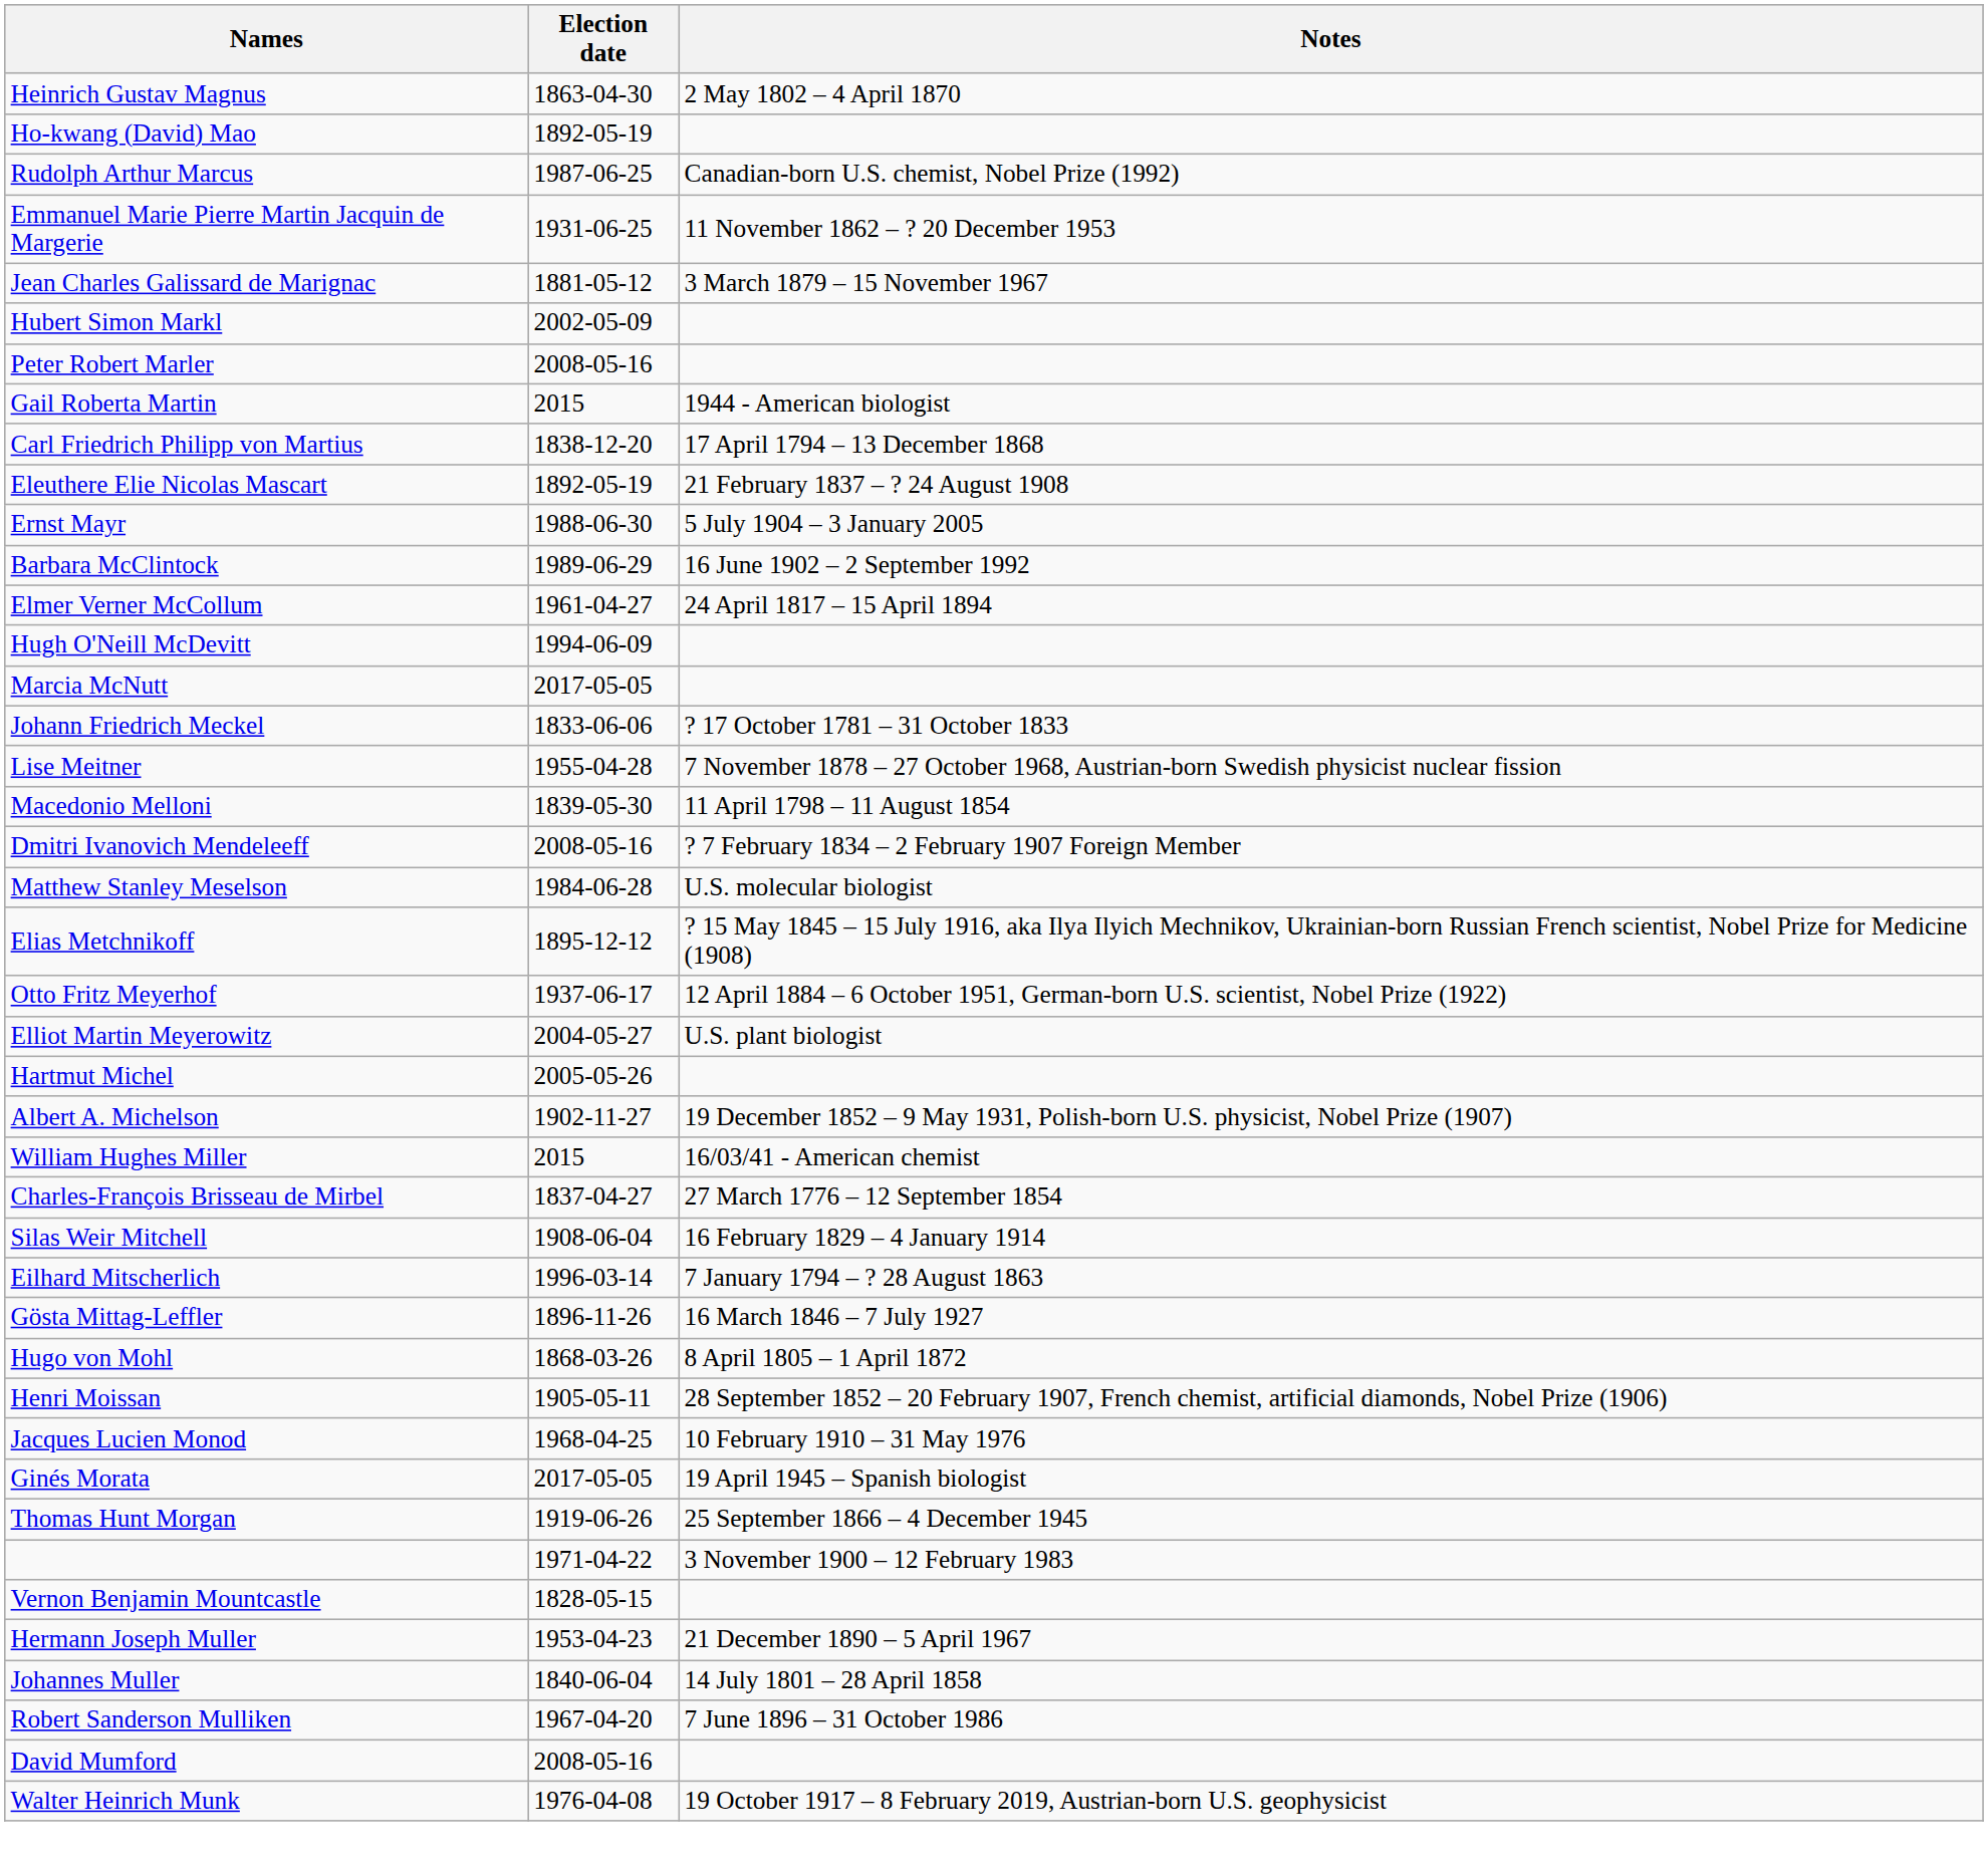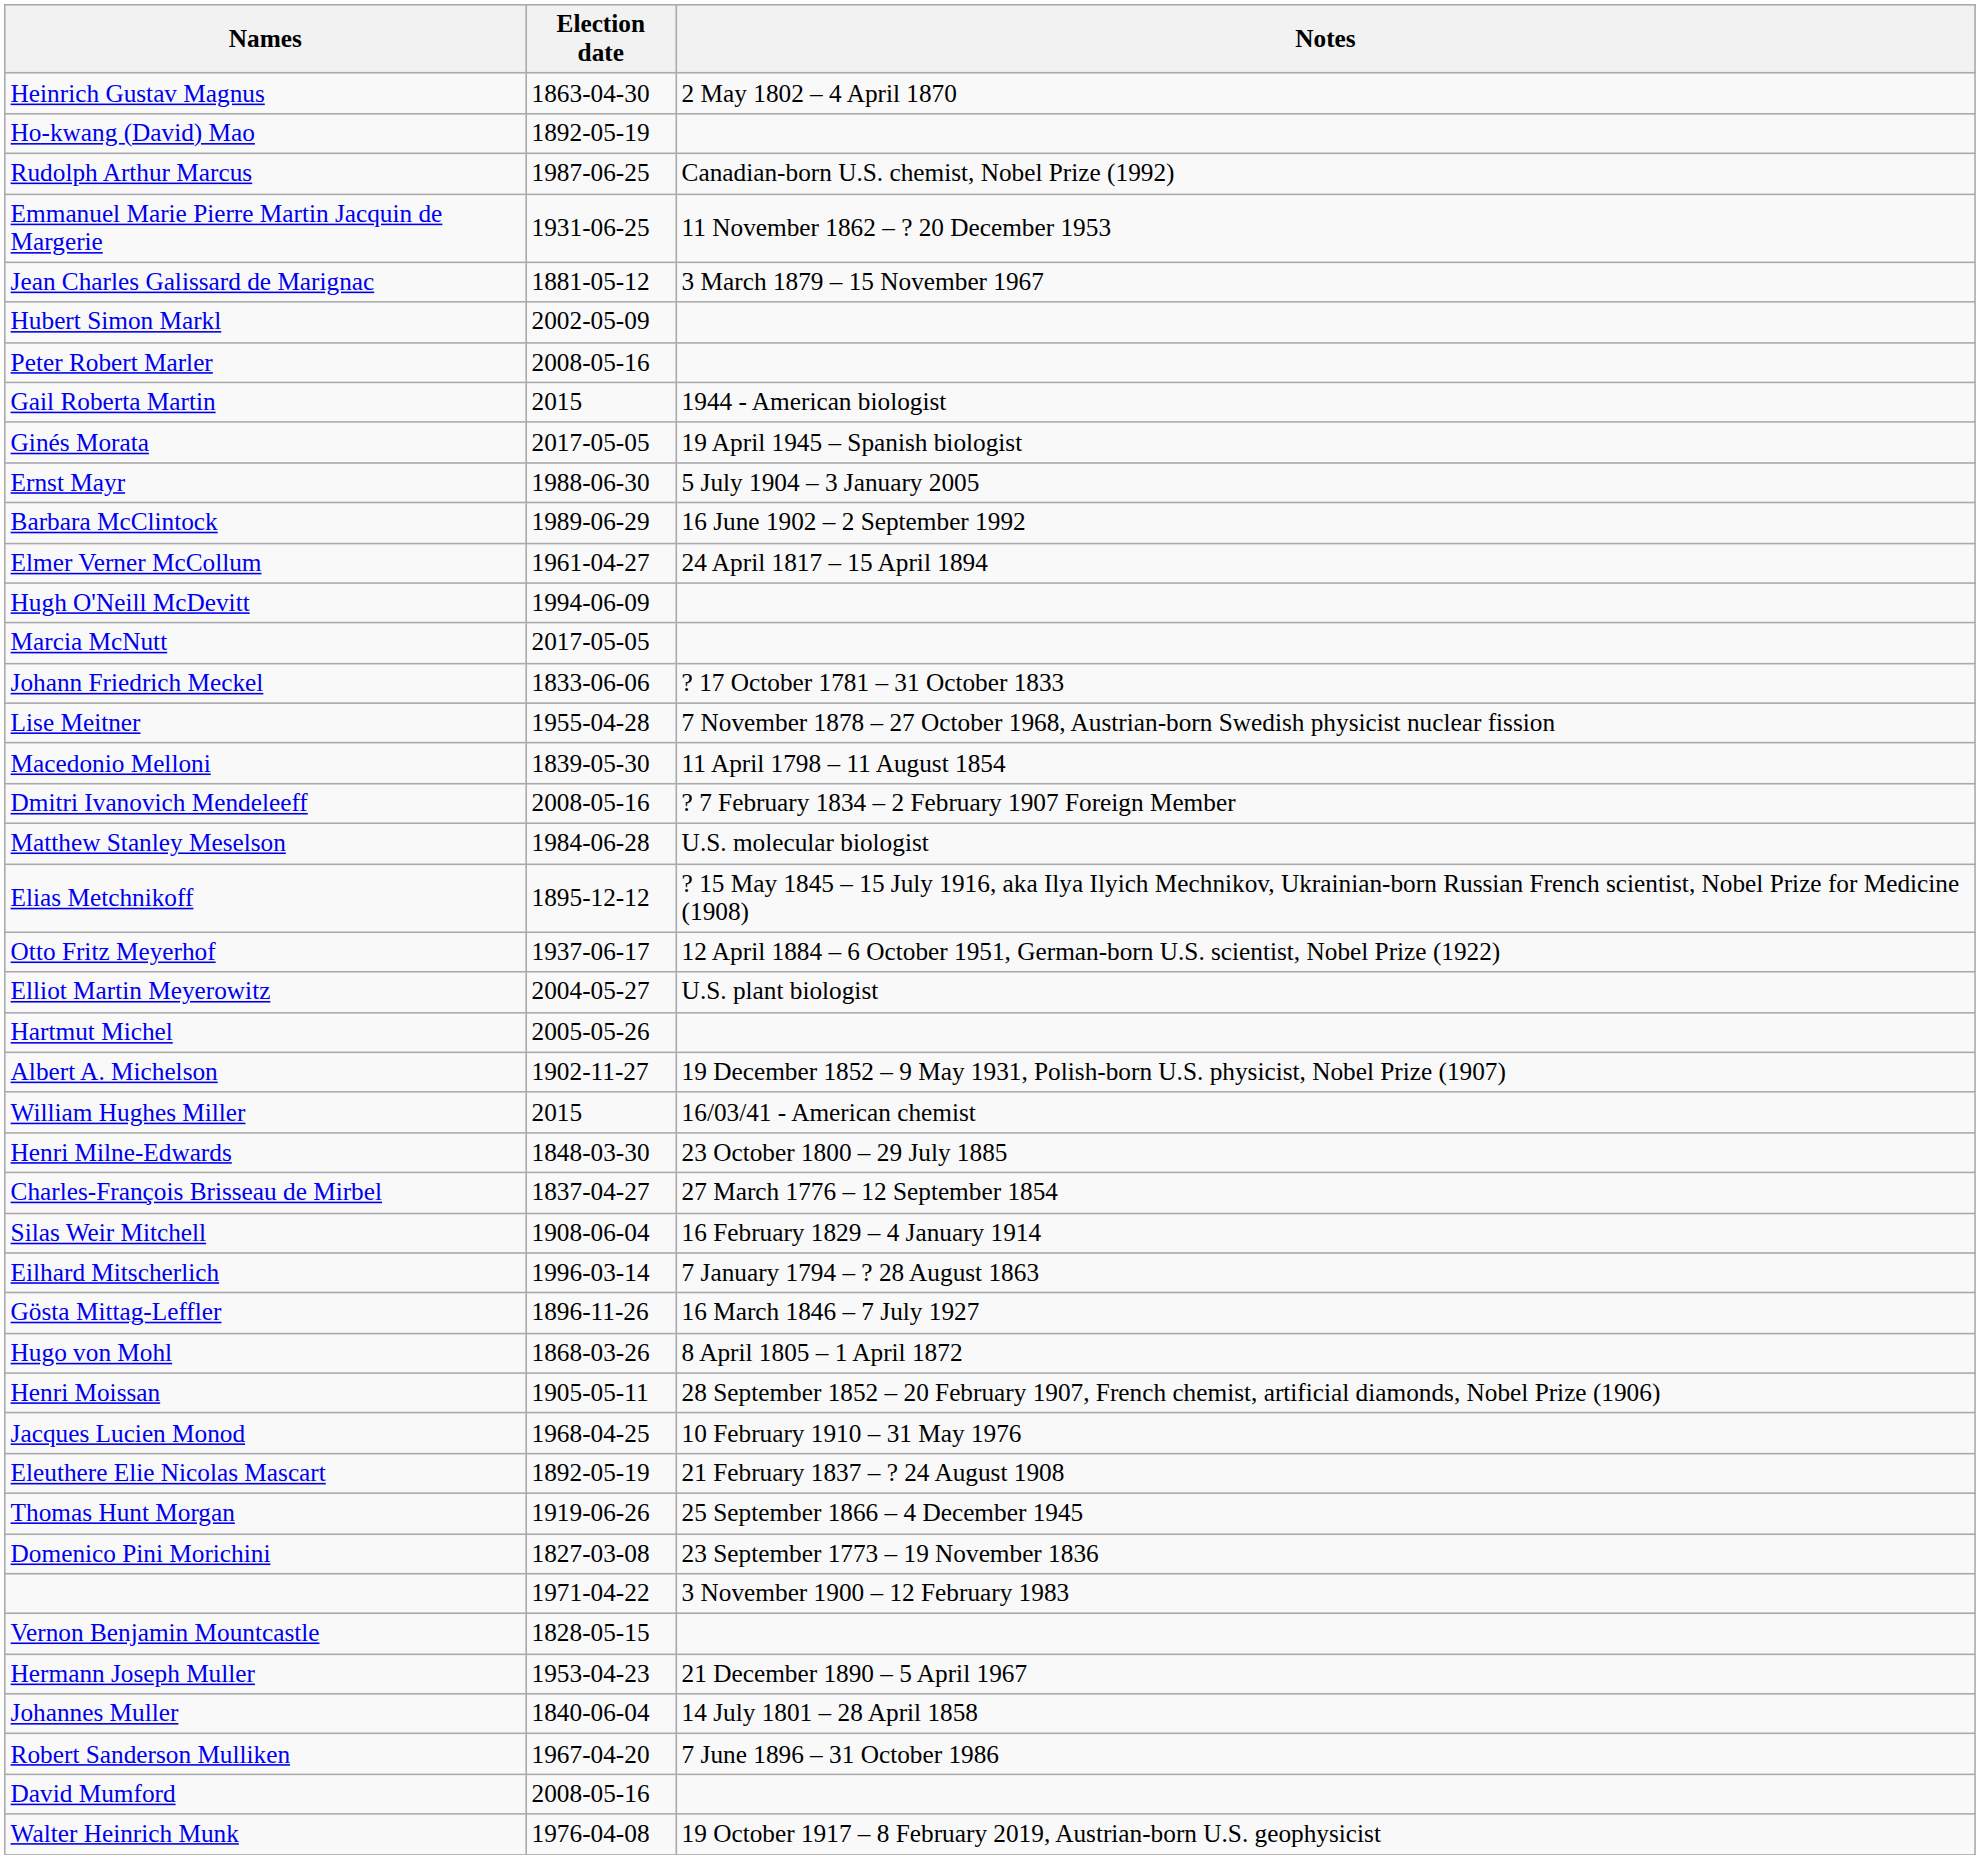 <table class="wikitable sortable">
 <tr>
 <th>Names</th>
 <th>Election date</th>
 <th class="unsortable">Notes</th>
 </tr>
 <tr>
 <td><a href='#'>Heinrich Gustav Magnus</a></td>
 <td>1863-04-30</td>
 <td>2 May 1802 – 4 April 1870</td>
 </tr>
 <tr>
 <td><a href='#'>Ho-kwang (David) Mao</a></td>
 <td>1892-05-19</td>
 <td></td>
 </tr>
 <tr>
 <td><a href='#'>Rudolph Arthur Marcus</a></td>
 <td>1987-06-25</td>
 <td>Canadian-born U.S. chemist, Nobel Prize (1992)</td>
 </tr>
 <tr>
 <td><a href='#'>Emmanuel Marie Pierre Martin Jacquin de Margerie</a></td>
 <td>1931-06-25</td>
 <td>11 November 1862 – ? 20 December 1953</td>
 </tr>
 <tr>
 <td><a href='#'>Jean Charles Galissard de Marignac</a></td>
 <td>1881-05-12</td>
 <td>3 March 1879 – 15 November 1967</td>
 </tr>
 <tr>
 <td><a href='#'>Hubert Simon Markl</a></td>
 <td>2002-05-09</td>
 <td></td>
 </tr>
 <tr>
 <td><a href='#'>Peter Robert Marler</a></td>
 <td>2008-05-16</td>
 <td></td>
 </tr>
 <tr>
 <td><a href='#'>Gail Roberta Martin</a></td>
 <td>2015</td>
 <td>1944 - American biologist</td>
 </tr>
 <tr>
-<td><a href='#'>Carl Friedrich Philipp von Martius</a></td>
-<td>1838-12-20</td>
-<td>17 April 1794 – 13 December 1868</td>
-</tr>
-<tr>
-<td><a href='#'>Eleuthere Elie Nicolas Mascart</a></td>
-<td>1892-05-19</td>
-<td>21 February 1837 – ? 24 August 1908</td>
+<td><a href='#'>Ginés Morata</a></td>
+<td>2017-05-05</td>
+<td>19 April 1945 – Spanish biologist</td>
 </tr>
 <tr>
 <td><a href='#'>Ernst Mayr</a></td>
 <td>1988-06-30</td>
 <td>5 July 1904 – 3 January 2005</td>
 </tr>
 <tr>
 <td><a href='#'>Barbara McClintock</a></td>
 <td>1989-06-29</td>
 <td>16 June 1902 – 2 September 1992</td>
 </tr>
 <tr>
 <td><a href='#'>Elmer Verner McCollum</a></td>
 <td>1961-04-27</td>
 <td>24 April 1817 – 15 April 1894</td>
 </tr>
 <tr>
 <td><a href='#'>Hugh O'Neill McDevitt</a></td>
 <td>1994-06-09</td>
 <td></td>
 </tr>
 <tr>
 <td><a href='#'>Marcia McNutt</a></td>
 <td>2017-05-05</td>
 <td></td>
 </tr>
 <tr>
 <td><a href='#'>Johann Friedrich Meckel</a></td>
 <td>1833-06-06</td>
 <td>? 17 October 1781 – 31 October 1833</td>
 </tr>
 <tr>
 <td><a href='#'>Lise Meitner</a></td>
 <td>1955-04-28</td>
 <td>7 November 1878 – 27 October 1968, Austrian-born Swedish physicist nuclear fission</td>
 </tr>
 <tr>
 <td><a href='#'>Macedonio Melloni</a></td>
 <td>1839-05-30</td>
 <td>11 April 1798 – 11 August 1854</td>
 </tr>
 <tr>
 <td><a href='#'>Dmitri Ivanovich Mendeleeff</a></td>
 <td>2008-05-16</td>
 <td>? 7 February 1834 – 2 February 1907 Foreign Member</td>
 </tr>
 <tr>
 <td><a href='#'>Matthew Stanley Meselson</a></td>
 <td>1984-06-28</td>
 <td>U.S. molecular biologist</td>
 </tr>
 <tr>
 <td><a href='#'>Elias Metchnikoff</a></td>
 <td>1895-12-12</td>
 <td>? 15 May 1845 – 15 July 1916, aka Ilya Ilyich Mechnikov, Ukrainian-born Russian French scientist, Nobel Prize for Medicine (1908)</td>
 </tr>
 <tr>
 <td><a href='#'>Otto Fritz Meyerhof</a></td>
 <td>1937-06-17</td>
 <td>12 April 1884 – 6 October 1951, German-born U.S. scientist, Nobel Prize (1922)</td>
 </tr>
 <tr>
 <td><a href='#'>Elliot Martin Meyerowitz</a></td>
 <td>2004-05-27</td>
 <td>U.S. plant biologist</td>
 </tr>
 <tr>
 <td><a href='#'>Hartmut Michel</a></td>
 <td>2005-05-26</td>
 <td></td>
 </tr>
 <tr>
 <td><a href='#'>Albert A. Michelson</a></td>
 <td>1902-11-27</td>
 <td>19 December 1852 – 9 May 1931, Polish-born U.S. physicist, Nobel Prize (1907)</td>
 </tr>
 <tr>
 <td><a href='#'>William Hughes Miller</a></td>
 <td>2015</td>
 <td>16/03/41 - American chemist</td>
 </tr>
 <tr>
+<td><a href='#'>Henri Milne-Edwards</a></td>
+<td>1848-03-30</td>
+<td>23 October 1800 – 29 July 1885</td>
+</tr>
+<tr>
 <td><a href='#'>Charles-François Brisseau de Mirbel</a></td>
 <td>1837-04-27</td>
 <td>27 March 1776 – 12 September 1854</td>
 </tr>
 <tr>
 <td><a href='#'>Silas Weir Mitchell</a></td>
 <td>1908-06-04</td>
 <td>16 February 1829 – 4 January 1914</td>
 </tr>
 <tr>
 <td><a href='#'>Eilhard Mitscherlich</a></td>
 <td>1996-03-14</td>
 <td>7 January 1794 – ? 28 August 1863</td>
 </tr>
 <tr>
 <td><a href='#'>Gösta Mittag-Leffler</a></td>
 <td>1896-11-26</td>
 <td>16 March 1846 – 7 July 1927</td>
 </tr>
 <tr>
 <td><a href='#'>Hugo von Mohl</a></td>
 <td>1868-03-26</td>
 <td>8 April 1805 – 1 April 1872</td>
 </tr>
 <tr>
 <td><a href='#'>Henri Moissan</a></td>
 <td>1905-05-11</td>
 <td>28 September 1852 – 20 February 1907, French chemist, artificial diamonds, Nobel Prize (1906)</td>
 </tr>
 <tr>
 <td><a href='#'>Jacques Lucien Monod</a></td>
 <td>1968-04-25</td>
 <td>10 February 1910 – 31 May 1976</td>
 </tr>
 <tr>
-<td><a href='#'>Ginés Morata</a></td>
-<td>2017-05-05</td>
-<td>19 April 1945 – Spanish biologist</td>
+<td><a href='#'>Eleuthere Elie Nicolas Mascart</a></td>
+<td>1892-05-19</td>
+<td>21 February 1837 – ? 24 August 1908</td>
 </tr>
 <tr>
 <td><a href='#'>Thomas Hunt Morgan</a></td>
 <td>1919-06-26</td>
 <td>25 September 1866 – 4 December 1945</td>
+</tr>
+<tr>
+<td><a href='#'>Domenico Pini Morichini</a></td>
+<td>1827-03-08</td>
+<td>23 September 1773 – 19 November 1836</td>
 </tr>
 <tr>
 <td></td>
 <td>1971-04-22</td>
 <td>3 November 1900 – 12 February 1983</td>
 </tr>
 <tr>
 <td><a href='#'>Vernon Benjamin Mountcastle</a></td>
 <td>1828-05-15</td>
 <td></td>
 </tr>
 <tr>
 <td><a href='#'>Hermann Joseph Muller</a></td>
 <td>1953-04-23</td>
 <td>21 December 1890 – 5 April 1967</td>
 </tr>
 <tr>
 <td><a href='#'>Johannes Muller</a></td>
 <td>1840-06-04</td>
 <td>14 July 1801 – 28 April 1858</td>
 </tr>
 <tr>
 <td><a href='#'>Robert Sanderson Mulliken</a></td>
 <td>1967-04-20</td>
 <td>7 June 1896 – 31 October 1986</td>
 </tr>
 <tr>
 <td><a href='#'>David Mumford</a></td>
 <td>2008-05-16</td>
 <td></td>
 </tr>
 <tr>
 <td><a href='#'>Walter Heinrich Munk</a></td>
 <td>1976-04-08</td>
 <td>19 October 1917 – 8 February 2019, Austrian-born U.S. geophysicist</td>
 </tr>
 </table>
